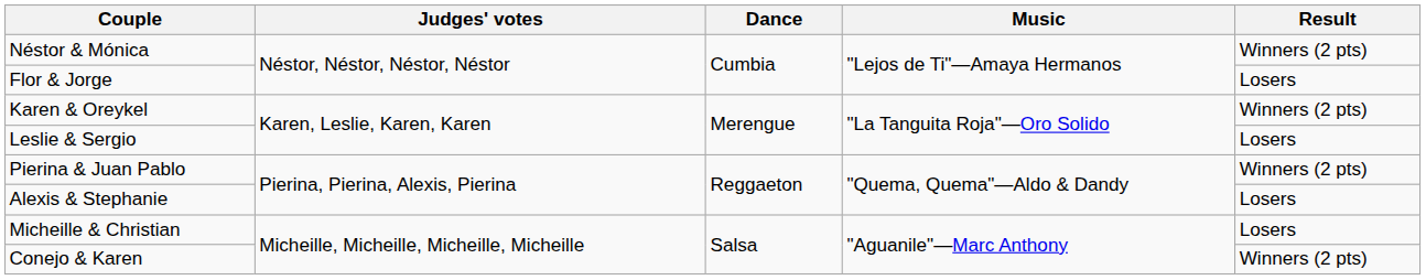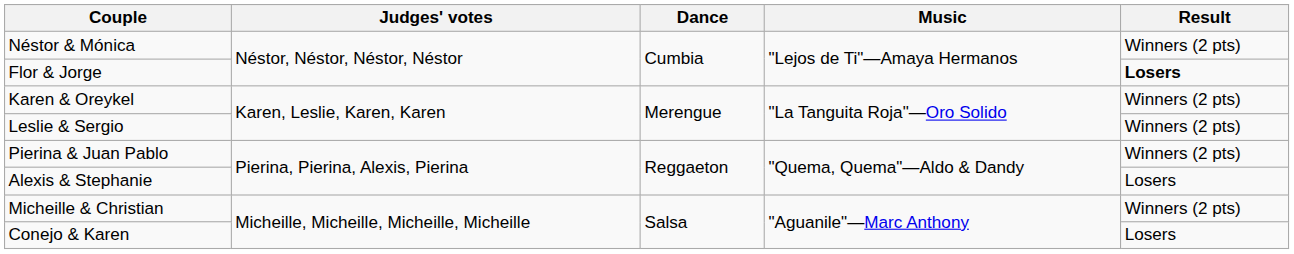 <table class="wikitable sortable" style="width:95%; white-space:nowrap">
 <tr>
 <th>Couple</th>
 <th>Judges' votes</th>
 <th>Dance</th>
 <th>Music</th>
 <th>Result</th>
 </tr>
 <tr>
 <td>Néstor & Mónica</td>
 <td rowspan=2>Néstor, Néstor, Néstor, Néstor</td>
 <td rowspan=2>Cumbia</td>
 <td rowspan=2>"Lejos de Ti"—Amaya Hermanos</td>
 <td>Winners (2 pts)</td>
 </tr>
 <tr>
 <td>Flor & Jorge</td>
-<td>Losers</td>
+<td><strong>Losers</strong></td>
 </tr>
 <tr>
 <td>Karen & Oreykel</td>
 <td rowspan=2>Karen, Leslie, Karen, Karen</td>
 <td rowspan=2>Merengue</td>
 <td rowspan=2>"La Tanguita Roja"—<a href='#'>Oro Solido</a></td>
 <td>Winners (2 pts)</td>
 </tr>
 <tr>
 <td>Leslie & Sergio</td>
-<td>Losers</td>
+<td>Winners (2 pts)</td>
 </tr>
 <tr>
 <td>Pierina & Juan Pablo</td>
 <td rowspan=2>Pierina, Pierina, Alexis, Pierina</td>
 <td rowspan=2>Reggaeton</td>
 <td rowspan=2>"Quema, Quema"—Aldo & Dandy</td>
 <td>Winners (2 pts)</td>
 </tr>
 <tr>
 <td>Alexis & Stephanie</td>
 <td>Losers</td>
 </tr>
 <tr>
 <td>Micheille & Christian</td>
 <td rowspan=2>Micheille, Micheille, Micheille, Micheille</td>
 <td rowspan=2>Salsa</td>
 <td rowspan=2>"Aguanile"—<a href='#'>Marc Anthony</a></td>
-<td>Losers</td>
+<td>Winners (2 pts)</td>
 </tr>
 <tr>
 <td>Conejo & Karen</td>
-<td>Winners (2 pts)</td>
+<td>Losers</td>
 </tr>
 </table>
